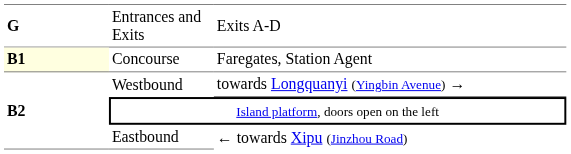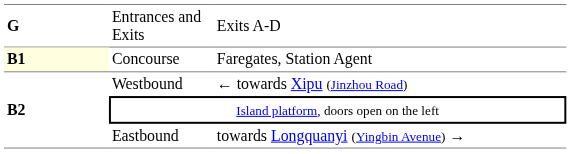 <table cellspacing=0 cellpadding=3>
 <tr>
 <td style="border-top:solid 1px gray;border-bottom:solid 1px gray;" width=100><strong>G</strong></td>
 <td style="border-top:solid 1px gray;border-bottom:solid 1px gray;" width=100>Entrances and Exits</td>
 <td style="border-top:solid 1px gray;border-bottom:solid 1px gray;" width=350>Exits A-D</td>
 </tr>
 <tr>
 <td style="background: lightyellow; border-bottom:solid 1px gray;"><strong>B1</strong></td>
 <td style="border-bottom:solid 1px gray;">Concourse</td>
 <td style="border-bottom:solid 1px gray;">Faregates, Station Agent</td>
 </tr>
 <tr>
 <td style="border-bottom:solid 1px gray;" rowspan=3><strong>B2</strong></td>
 <td>Westbound</td>
-<td style="border-bottom:solid 1px gray;">  towards <a href='#'>Longquanyi</a> <small>(<a href='#'>Yingbin Avenue</a>)</small> →</td>
+<td>←  towards <a href='#'>Xipu</a> <small>(<a href='#'>Jinzhou Road</a>)</small></td>
 </tr>
 <tr>
 <td style="border-right:solid 2px black;border-left:solid 2px black;border-top:solid 2px black;border-bottom:solid 2px black;text-align:center;" colspan=2><small><a href='#'>Island platform</a>, doors open on the left</small></td>
 </tr>
 <tr>
 <td style="border-bottom:solid 1px gray;">Eastbound</td>
-<td>←  towards <a href='#'>Xipu</a> <small>(<a href='#'>Jinzhou Road</a>)</small></td>
+<td style="border-bottom:solid 1px gray;">  towards <a href='#'>Longquanyi</a> <small>(<a href='#'>Yingbin Avenue</a>)</small> →</td>
 </tr>
 </table>
